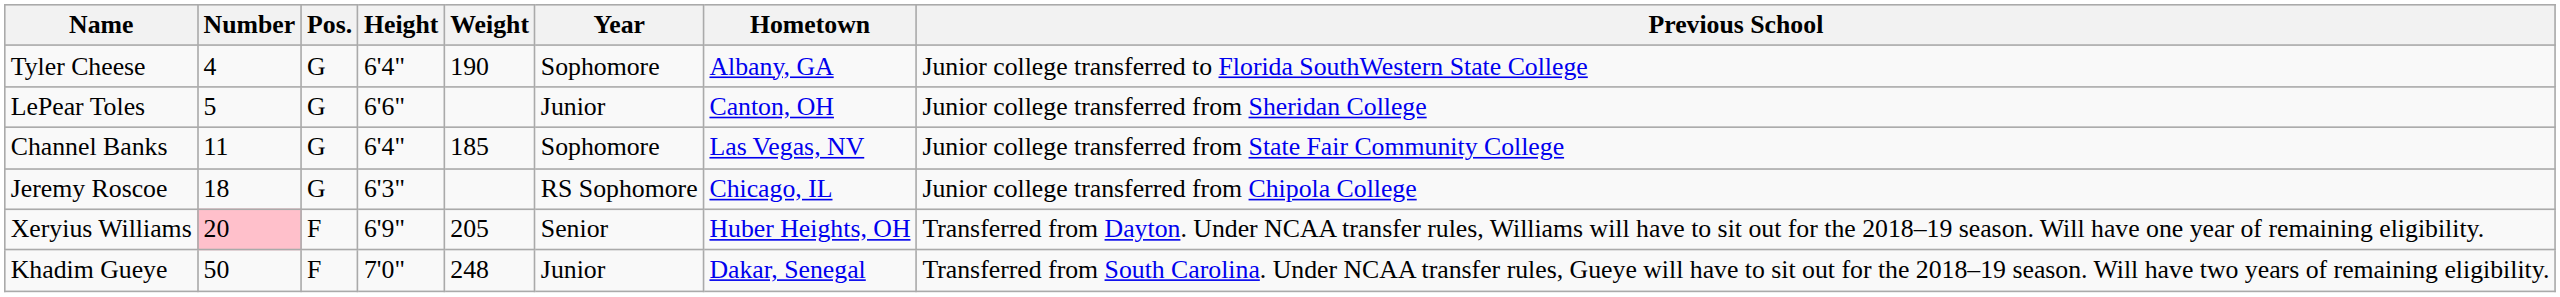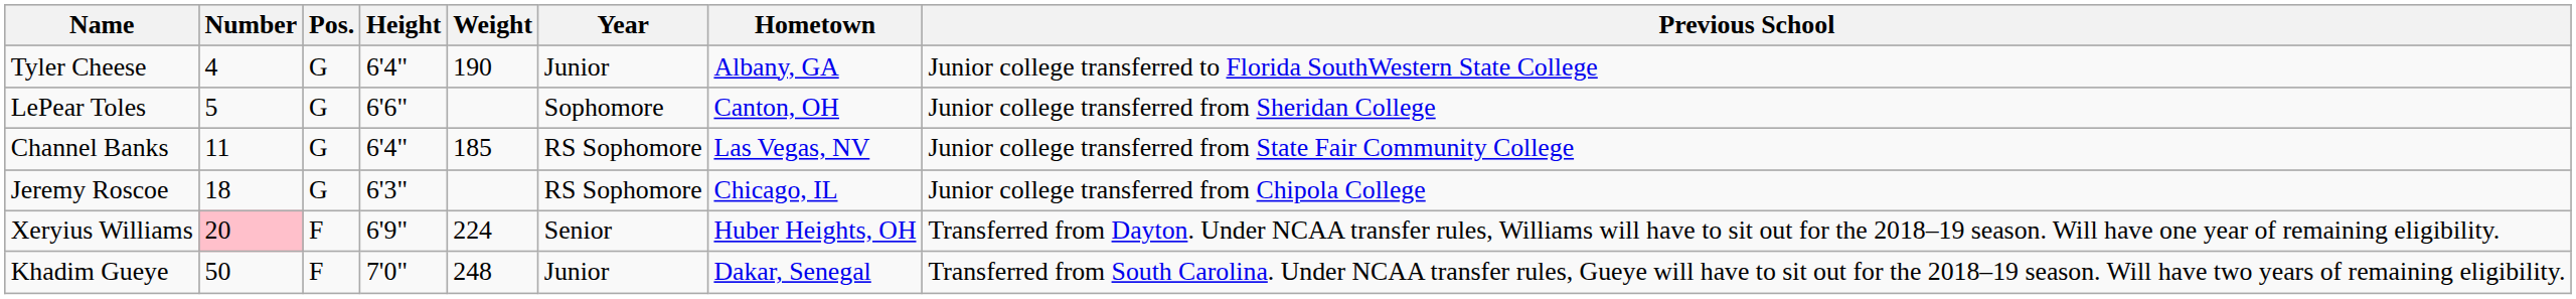 <table class="wikitable sortable" border="1">
 <tr>
 <th>Name</th>
 <th>Number</th>
 <th>Pos.</th>
 <th>Height</th>
 <th>Weight</th>
 <th>Year</th>
 <th>Hometown</th>
 <th class="unsortable">Previous School</th>
 </tr>
 <tr>
 <td>Tyler Cheese</td>
 <td>4</td>
 <td>G</td>
 <td>6'4"</td>
 <td>190</td>
-<td>Sophomore</td>
+<td>Junior</td>
 <td><a href='#'>Albany, GA</a></td>
 <td>Junior college transferred to <a href='#'>Florida SouthWestern State College</a></td>
 </tr>
 <tr>
 <td>LePear Toles</td>
 <td>5</td>
 <td>G</td>
 <td>6'6"</td>
 <td></td>
-<td>Junior</td>
+<td>Sophomore</td>
 <td><a href='#'>Canton, OH</a></td>
 <td>Junior college transferred from <a href='#'>Sheridan College</a></td>
 </tr>
 <tr>
 <td>Channel Banks</td>
 <td>11</td>
 <td>G</td>
 <td>6'4"</td>
 <td>185</td>
-<td>Sophomore</td>
+<td>RS Sophomore</td>
 <td><a href='#'>Las Vegas, NV</a></td>
 <td>Junior college transferred from <a href='#'>State Fair Community College</a></td>
 </tr>
 <tr>
 <td>Jeremy Roscoe</td>
 <td>18</td>
 <td>G</td>
 <td>6'3"</td>
 <td></td>
 <td>RS Sophomore</td>
 <td><a href='#'>Chicago, IL</a></td>
 <td>Junior college transferred from <a href='#'>Chipola College</a></td>
 </tr>
 <tr>
 <td>Xeryius Williams</td>
 <td style="background: pink;">20</td>
 <td>F</td>
 <td>6'9"</td>
-<td>205</td>
+<td>224</td>
 <td>Senior</td>
 <td><a href='#'>Huber Heights, OH</a></td>
 <td>Transferred from <a href='#'>Dayton</a>. Under NCAA transfer rules, Williams will have to sit out for the 2018–19 season. Will have one year of remaining eligibility.</td>
 </tr>
 <tr>
 <td>Khadim Gueye</td>
 <td>50</td>
 <td>F</td>
 <td>7'0"</td>
 <td>248</td>
 <td>Junior</td>
 <td><a href='#'>Dakar, Senegal</a></td>
 <td>Transferred from <a href='#'>South Carolina</a>. Under NCAA transfer rules, Gueye will have to sit out for the 2018–19 season. Will have two years of remaining eligibility.</td>
 </tr>
 </table>
